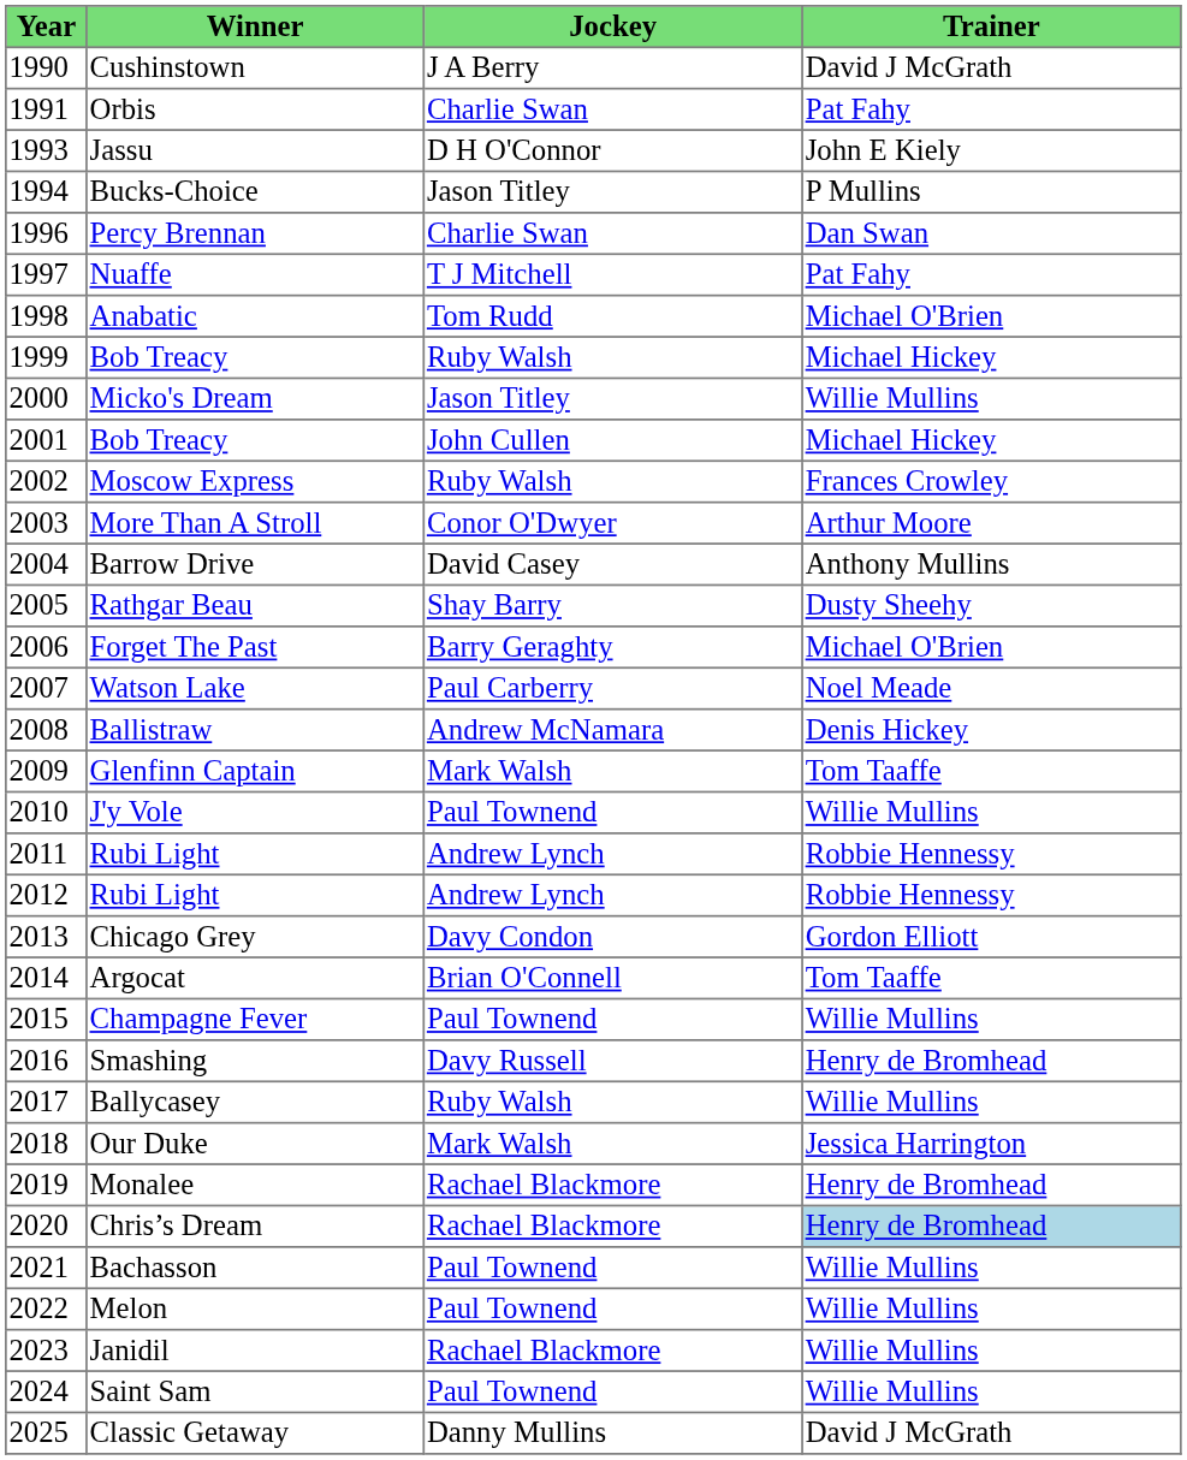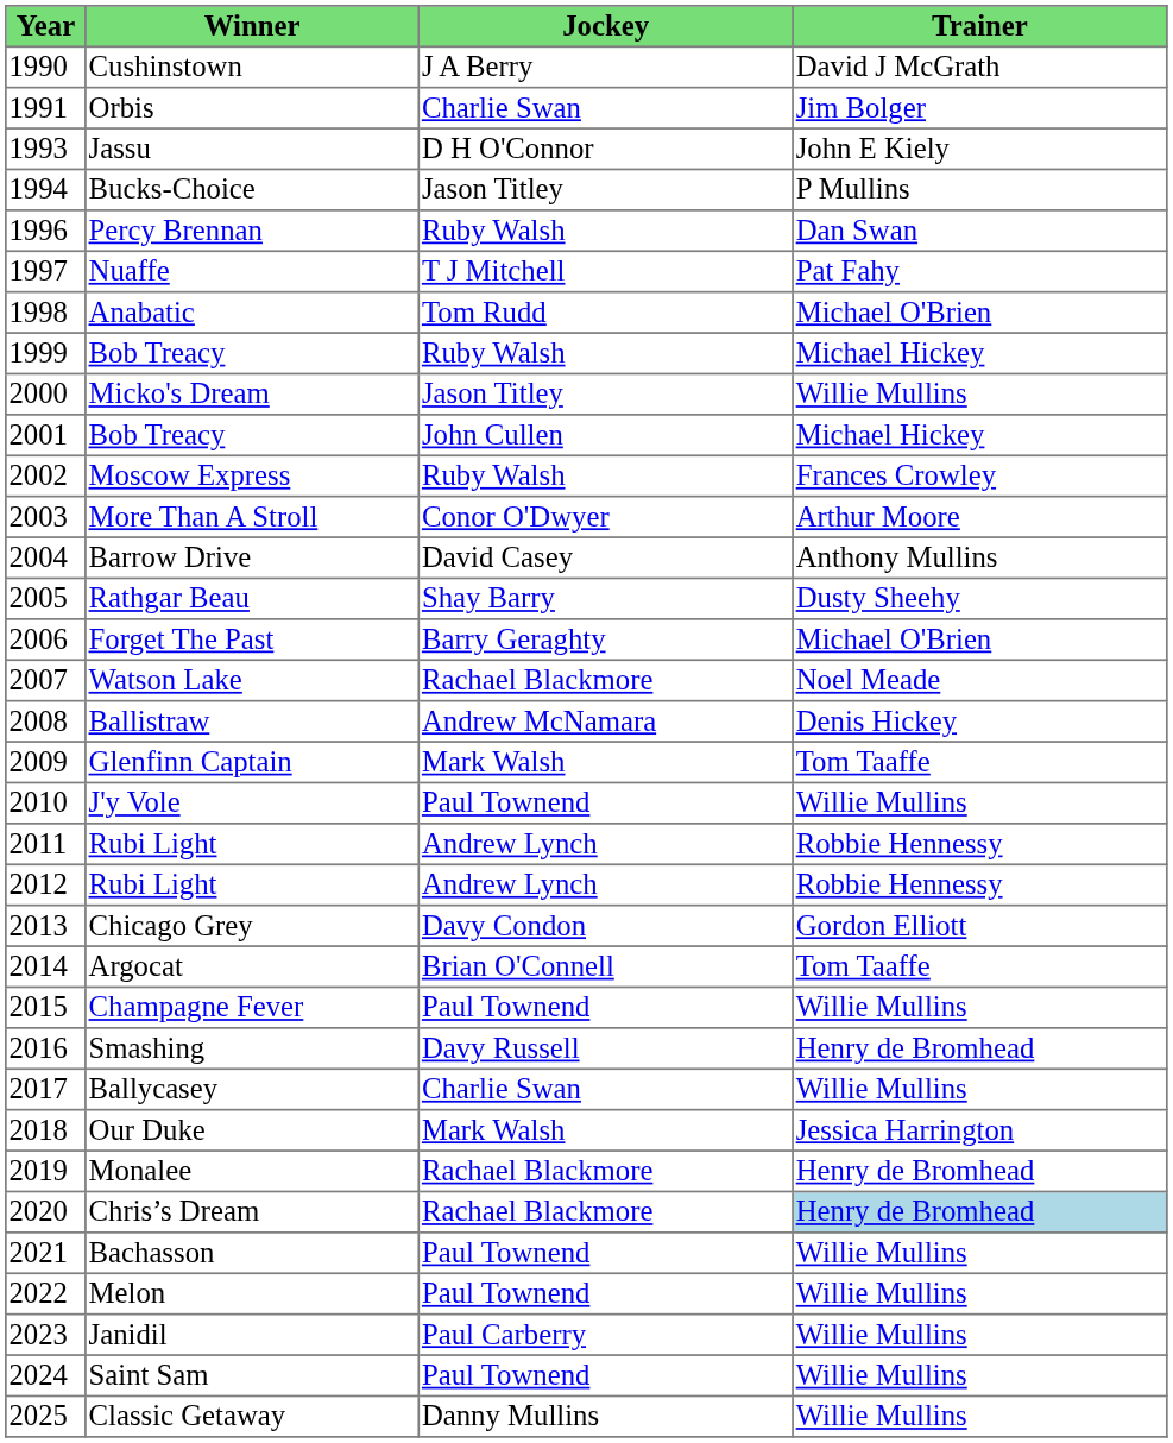 <table class = "sortable" | border="1" style="border-collapse: collapse; font-size:90%">
 <tr bgcolor="#77dd77" align="center">
 <th style="width:36px"><strong>Year</strong><br></th>
 <th style="width:160px"><strong>Winner</strong><br></th>
 <th style="width:180px"><strong>Jockey</strong><br></th>
 <th style="width:180px"><strong>Trainer</strong><br></th>
 </tr>
 <tr>
 <td>1990</td>
 <td>Cushinstown</td>
 <td>J A Berry</td>
 <td>David J McGrath</td>
 </tr>
 <tr>
 <td>1991</td>
 <td>Orbis</td>
 <td><a href='#'>Charlie Swan</a></td>
-<td><a href='#'>Pat Fahy</a></td>
+<td><a href='#'>Jim Bolger</a></td>
 </tr>
 <tr>
 <td>1993</td>
 <td>Jassu</td>
 <td>D H O'Connor</td>
 <td>John E Kiely</td>
 </tr>
 <tr>
 <td>1994</td>
 <td>Bucks-Choice</td>
 <td>Jason Titley</td>
 <td>P Mullins</td>
 </tr>
 <tr>
 <td>1996</td>
 <td><a href='#'>Percy Brennan</a></td>
-<td><a href='#'>Charlie Swan</a></td>
+<td><a href='#'>Ruby Walsh</a></td>
 <td><a href='#'>Dan Swan</a></td>
 </tr>
 <tr>
 <td>1997</td>
 <td><a href='#'>Nuaffe</a></td>
 <td><a href='#'>T J Mitchell</a></td>
 <td><a href='#'>Pat Fahy</a></td>
 </tr>
 <tr>
 <td>1998</td>
 <td><a href='#'>Anabatic</a></td>
 <td><a href='#'>Tom Rudd</a></td>
 <td><a href='#'>Michael O'Brien</a></td>
 </tr>
 <tr>
 <td>1999</td>
 <td><a href='#'>Bob Treacy</a></td>
 <td><a href='#'>Ruby Walsh</a></td>
 <td><a href='#'>Michael Hickey</a></td>
 </tr>
 <tr>
 <td>2000</td>
 <td><a href='#'>Micko's Dream</a></td>
 <td><a href='#'>Jason Titley</a></td>
 <td><a href='#'>Willie Mullins</a></td>
 </tr>
 <tr>
 <td>2001</td>
 <td><a href='#'>Bob Treacy</a></td>
 <td><a href='#'>John Cullen</a></td>
 <td><a href='#'>Michael Hickey</a></td>
 </tr>
 <tr>
 <td>2002</td>
 <td><a href='#'>Moscow Express</a></td>
 <td><a href='#'>Ruby Walsh</a></td>
 <td><a href='#'>Frances Crowley</a></td>
 </tr>
 <tr>
 <td>2003</td>
 <td><a href='#'>More Than A Stroll</a></td>
 <td><a href='#'>Conor O'Dwyer</a></td>
 <td><a href='#'>Arthur Moore</a></td>
 </tr>
 <tr>
 <td>2004</td>
 <td>Barrow Drive</td>
 <td>David Casey</td>
 <td>Anthony Mullins</td>
 </tr>
 <tr>
 <td>2005</td>
 <td><a href='#'>Rathgar Beau</a></td>
 <td><a href='#'>Shay Barry</a></td>
 <td><a href='#'>Dusty Sheehy</a></td>
 </tr>
 <tr>
 <td>2006</td>
 <td><a href='#'>Forget The Past</a></td>
 <td><a href='#'>Barry Geraghty</a></td>
 <td><a href='#'>Michael O'Brien</a></td>
 </tr>
 <tr>
 <td>2007</td>
 <td><a href='#'>Watson Lake</a></td>
-<td><a href='#'>Paul Carberry</a></td>
+<td><a href='#'>Rachael Blackmore</a></td>
 <td><a href='#'>Noel Meade</a></td>
 </tr>
 <tr>
 <td>2008</td>
 <td><a href='#'>Ballistraw</a></td>
 <td><a href='#'>Andrew McNamara</a></td>
 <td><a href='#'>Denis Hickey</a></td>
 </tr>
 <tr>
 <td>2009</td>
 <td><a href='#'>Glenfinn Captain</a></td>
 <td><a href='#'>Mark Walsh</a></td>
 <td><a href='#'>Tom Taaffe</a></td>
 </tr>
 <tr>
 <td>2010</td>
 <td><a href='#'>J'y Vole</a></td>
 <td><a href='#'>Paul Townend</a></td>
 <td><a href='#'>Willie Mullins</a></td>
 </tr>
 <tr>
 <td>2011</td>
 <td><a href='#'>Rubi Light</a></td>
 <td><a href='#'>Andrew Lynch</a></td>
 <td><a href='#'>Robbie Hennessy</a></td>
 </tr>
 <tr>
 <td>2012</td>
 <td><a href='#'>Rubi Light</a></td>
 <td><a href='#'>Andrew Lynch</a></td>
 <td><a href='#'>Robbie Hennessy</a></td>
 </tr>
 <tr>
 <td>2013</td>
 <td>Chicago Grey</td>
 <td><a href='#'>Davy Condon</a></td>
 <td><a href='#'>Gordon Elliott</a></td>
 </tr>
 <tr>
 <td>2014</td>
 <td>Argocat</td>
 <td><a href='#'>Brian O'Connell</a></td>
 <td><a href='#'>Tom Taaffe</a></td>
 </tr>
 <tr>
 <td>2015</td>
 <td><a href='#'>Champagne Fever</a></td>
 <td><a href='#'>Paul Townend</a></td>
 <td><a href='#'>Willie Mullins</a></td>
 </tr>
 <tr>
 <td>2016</td>
 <td>Smashing</td>
 <td><a href='#'>Davy Russell</a></td>
 <td><a href='#'>Henry de Bromhead</a></td>
 </tr>
 <tr>
 <td>2017</td>
 <td>Ballycasey</td>
-<td><a href='#'>Ruby Walsh</a></td>
+<td><a href='#'>Charlie Swan</a></td>
 <td><a href='#'>Willie Mullins</a></td>
 </tr>
 <tr>
 <td>2018</td>
 <td>Our Duke</td>
 <td><a href='#'>Mark Walsh</a></td>
 <td><a href='#'>Jessica Harrington</a></td>
 </tr>
 <tr>
 <td>2019</td>
 <td>Monalee</td>
 <td><a href='#'>Rachael Blackmore</a></td>
 <td><a href='#'>Henry de Bromhead</a></td>
 </tr>
 <tr>
 <td>2020</td>
 <td>Chris’s Dream</td>
 <td><a href='#'>Rachael Blackmore</a></td>
 <td style="background: lightblue;"><a href='#'>Henry de Bromhead</a></td>
 </tr>
 <tr>
 <td>2021</td>
 <td>Bachasson</td>
 <td><a href='#'>Paul Townend</a></td>
 <td><a href='#'>Willie Mullins</a></td>
 </tr>
 <tr>
 <td>2022</td>
 <td>Melon</td>
 <td><a href='#'>Paul Townend</a></td>
 <td><a href='#'>Willie Mullins</a></td>
 </tr>
 <tr>
 <td>2023</td>
 <td>Janidil</td>
-<td><a href='#'>Rachael Blackmore</a></td>
+<td><a href='#'>Paul Carberry</a></td>
 <td><a href='#'>Willie Mullins</a></td>
 </tr>
 <tr>
 <td>2024</td>
 <td>Saint Sam</td>
 <td><a href='#'>Paul Townend</a></td>
 <td><a href='#'>Willie Mullins</a></td>
 </tr>
 <tr>
 <td>2025</td>
 <td>Classic Getaway</td>
 <td>Danny Mullins</td>
-<td>David J McGrath</td>
+<td><a href='#'>Willie Mullins</a></td>
 </tr>
 </table>
